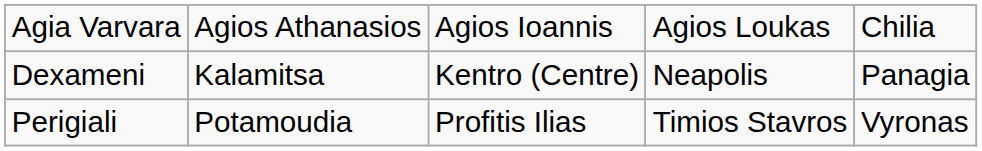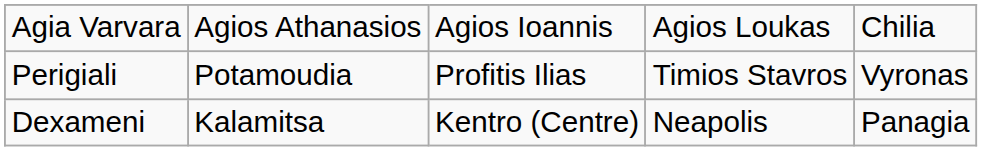 <table class="wikitable">
 <tr>
 <td>Agia Varvara</td>
 <td>Agios Athanasios</td>
 <td>Agios Ioannis</td>
 <td>Agios Loukas</td>
 <td>Chilia</td>
 </tr>
 <tr>
+<td>Perigiali</td>
+<td>Potamoudia</td>
+<td>Profitis Ilias</td>
+<td>Timios Stavros</td>
+<td>Vyronas</td>
+</tr>
+<tr>
 <td>Dexameni</td>
 <td>Kalamitsa</td>
 <td>Kentro (Centre)</td>
 <td>Neapolis</td>
 <td>Panagia</td>
 </tr>
-<tr>
-<td>Perigiali</td>
-<td>Potamoudia</td>
-<td>Profitis Ilias</td>
-<td>Timios Stavros</td>
-<td>Vyronas</td>
-</tr>
 </table>
